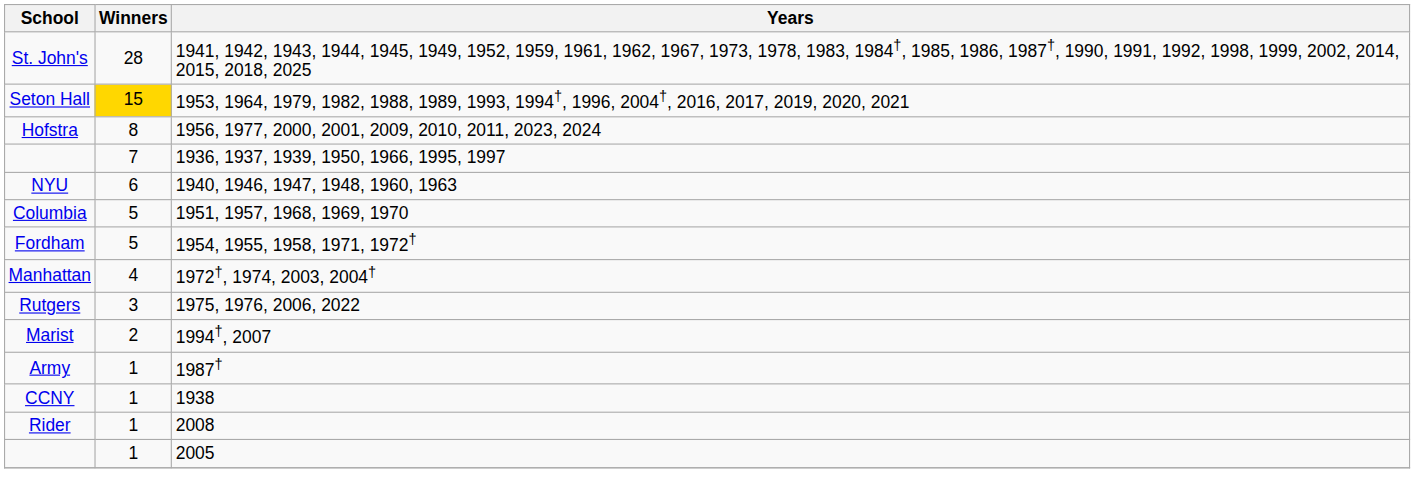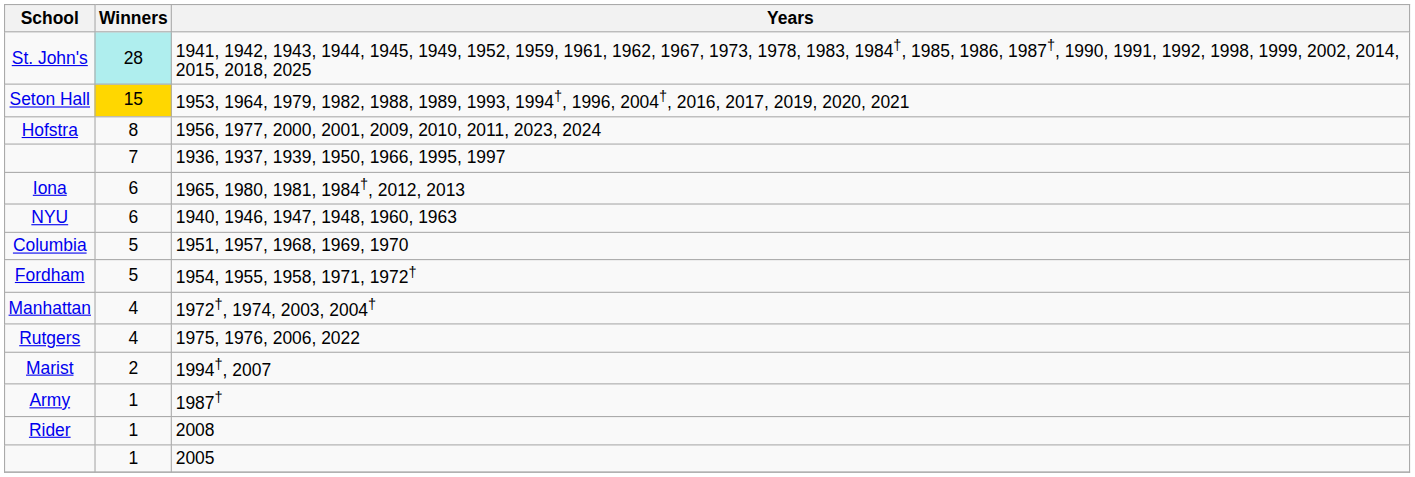 <table class="wikitable sortable" width="65%">
 <tr>
 <th>School</th>
 <th>Winners</th>
 <th class="unsortable">Years</th>
 </tr>
 <tr>
 <td align=center><a href='#'>St. John's</a></td>
-<td align=center>28</td>
+<td align=center style="background: paleturquoise;">28</td>
 <td>1941, 1942, 1943, 1944, 1945, 1949, 1952, 1959, 1961, 1962, 1967, 1973, 1978, 1983, 1984<sup>†</sup>, 1985, 1986, 1987<sup>†</sup>, 1990, 1991, 1992, 1998, 1999, 2002, 2014, 2015, 2018, 2025</td>
 </tr>
 <tr>
 <td align=center><a href='#'>Seton Hall</a></td>
 <td align=center style="background: gold;">15</td>
 <td>1953, 1964, 1979, 1982, 1988, 1989, 1993, 1994<sup>†</sup>, 1996, 2004<sup>†</sup>, 2016, 2017, 2019, 2020, 2021</td>
 </tr>
 <tr>
 <td align=center><a href='#'>Hofstra</a></td>
 <td align=center>8</td>
 <td>1956, 1977, 2000, 2001, 2009, 2010, 2011, 2023, 2024</td>
 </tr>
 <tr>
 <td align=center></td>
 <td align=center>7</td>
 <td>1936, 1937, 1939, 1950, 1966, 1995, 1997</td>
+</tr>
+<tr>
+<td align=center><a href='#'>Iona</a></td>
+<td align=center>6</td>
+<td>1965, 1980, 1981, 1984<sup>†</sup>, 2012, 2013</td>
 </tr>
 <tr>
 <td align=center><a href='#'>NYU</a></td>
 <td align=center>6</td>
 <td>1940, 1946, 1947, 1948, 1960, 1963</td>
 </tr>
 <tr>
 <td align=center><a href='#'>Columbia</a></td>
 <td align=center>5</td>
 <td>1951, 1957, 1968, 1969, 1970</td>
 </tr>
 <tr>
 <td align=center><a href='#'>Fordham</a></td>
 <td align=center>5</td>
 <td>1954, 1955, 1958, 1971, 1972<sup>†</sup></td>
 </tr>
 <tr>
 <td align=center><a href='#'>Manhattan</a></td>
 <td align=center>4</td>
 <td>1972<sup>†</sup>, 1974, 2003, 2004<sup>†</sup></td>
 </tr>
 <tr>
 <td align=center><a href='#'>Rutgers</a></td>
-<td align=center>3</td>
+<td align=center>4</td>
 <td>1975, 1976, 2006, 2022</td>
 </tr>
 <tr>
 <td align=center><a href='#'>Marist</a></td>
 <td align=center>2</td>
 <td>1994<sup>†</sup>, 2007</td>
 </tr>
 <tr>
 <td align=center><a href='#'>Army</a></td>
 <td align=center>1</td>
 <td>1987<sup>†</sup></td>
-</tr>
-<tr>
-<td align=center><a href='#'>CCNY</a></td>
-<td align=center>1</td>
-<td>1938</td>
 </tr>
 <tr>
 <td align=center><a href='#'>Rider</a></td>
 <td align=center>1</td>
 <td>2008</td>
 </tr>
 <tr>
 <td align=center></td>
 <td align=center>1</td>
 <td>2005</td>
 </tr>
 <tr>
 </tr>
 </table>
